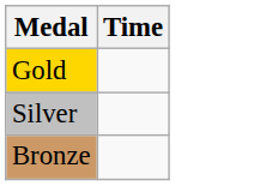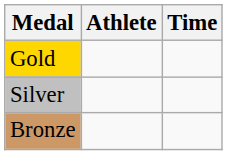 <table class="wikitable">
 <tr>
 <th>Medal</th>
+<th>Athlete</th>
 <th>Time</th>
 </tr>
 <tr>
 <td bgcolor="gold">Gold</td>
 <td></td>
+<td></td>
 </tr>
 <tr>
 <td bgcolor="silver">Silver</td>
+<td></td>
 <td></td>
 </tr>
 <tr>
 <td bgcolor="CC9966">Bronze</td>
 <td></td>
+<td></td>
 </tr>
 </table>
